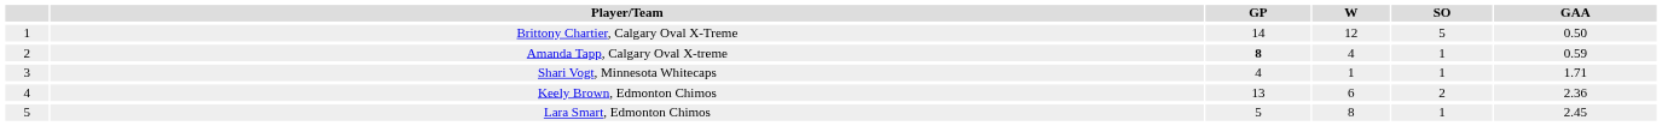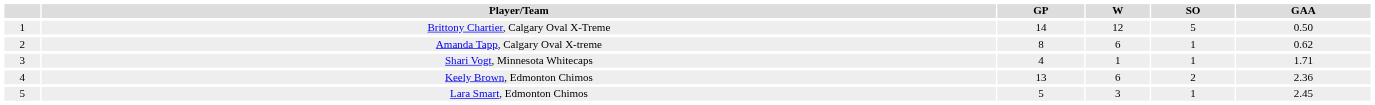 <table width=100%>
 <tr>
 <th colspan=2></th>
 </tr>
 <tr bgcolor="#dddddd">
 <th !width=10%></th>
 <th !width=5%>Player/Team</th>
 <th !width=5%>GP</th>
 <th !width=5%>W</th>
 <th !width=5%>SO</th>
 <th !width=5%>GAA</th>
 </tr>
 <tr>
 </tr>
 <tr bgcolor="#eeeeee">
 <td align=center>1</td>
 <td align=center><a href='#'>Brittony Chartier</a>, Calgary Oval X-Treme</td>
 <td align=center>14</td>
 <td align=center>12</td>
 <td align=center>5</td>
 <td align=center>0.50</td>
 </tr>
 <tr>
 </tr>
 <tr bgcolor="#eeeeee">
 <td align=center>2</td>
 <td align=center><a href='#'>Amanda Tapp</a>, Calgary Oval X-treme</td>
-<td align=center><strong>8</strong></td>
-<td align=center>4</td>
+<td align=center>8</td>
+<td align=center>6</td>
 <td align=center>1</td>
-<td align=center>0.59</td>
+<td align=center>0.62</td>
 </tr>
 <tr>
 </tr>
 <tr bgcolor="#eeeeee">
 <td align=center>3</td>
 <td align=center><a href='#'>Shari Vogt</a>, Minnesota Whitecaps</td>
 <td align=center>4</td>
 <td align=center>1</td>
 <td align=center>1</td>
 <td align=center>1.71</td>
 </tr>
 <tr>
 </tr>
 <tr bgcolor="#eeeeee">
 <td align=center>4</td>
 <td align=center><a href='#'>Keely Brown</a>, Edmonton Chimos</td>
 <td align=center>13</td>
 <td align=center>6</td>
 <td align=center>2</td>
 <td align=center>2.36</td>
 </tr>
 <tr>
 </tr>
 <tr bgcolor="#eeeeee">
 <td align=center>5</td>
 <td align=center><a href='#'>Lara Smart</a>, Edmonton Chimos</td>
 <td align=center>5</td>
-<td align=center>8</td>
+<td align=center>3</td>
 <td align=center>1</td>
 <td align=center>2.45</td>
 </tr>
 <tr>
 </tr>
 </table>
